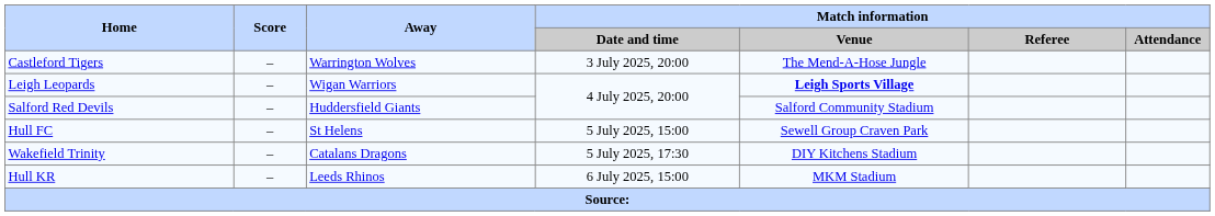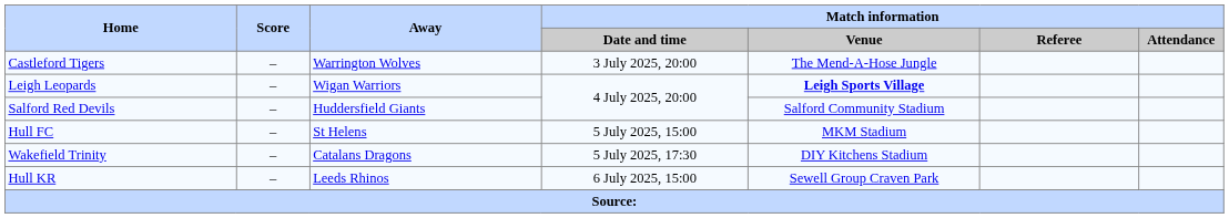 <table border=1 style="border-collapse:collapse; font-size:90%; text-align:center;" cellpadding=3 cellspacing=0 width=100%>
 <tr style="background:#C1D8ff;">
 <th scope="col" rowspan=2 width=19%>Home</th>
 <th scope="col" rowspan=2 width=6%>Score</th>
 <th scope="col" rowspan=2 width=19%>Away</th>
 <th colspan=4>Match information</th>
 </tr>
 <tr style="background:#CCCCCC;">
 <th scope="col" width=17%>Date and time</th>
 <th scope="col" width=19%>Venue</th>
 <th scope="col" width=13%>Referee</th>
 <th scope="col" width=7%>Attendance</th>
 </tr>
 <tr style="background:#F5FAFF;">
 <td style="text-align:left;"> <a href='#'>Castleford Tigers</a></td>
 <td>–</td>
 <td style="text-align:left;"> <a href='#'>Warrington Wolves</a></td>
 <td>3 July 2025, 20:00</td>
 <td><a href='#'>The Mend-A-Hose Jungle</a></td>
 <td></td>
 <td></td>
 </tr>
 <tr style="background:#F5FAFF;">
 <td style="text-align:left;"> <a href='#'>Leigh Leopards</a></td>
 <td>–</td>
 <td style="text-align:left;"> <a href='#'>Wigan Warriors</a></td>
 <td Rowspan=2>4 July 2025, 20:00</td>
 <td><strong><a href='#'>Leigh Sports Village</a></strong></td>
 <td></td>
 <td></td>
 </tr>
 <tr style="background:#F5FAFF;">
 <td style="text-align:left;"> <a href='#'>Salford Red Devils</a></td>
 <td>–</td>
 <td style="text-align:left;"> <a href='#'>Huddersfield Giants</a></td>
 <td><a href='#'>Salford Community Stadium</a></td>
 <td></td>
 <td></td>
 </tr>
 <tr style="background:#F5FAFF;">
 <td style="text-align:left;"> <a href='#'>Hull FC</a></td>
 <td>–</td>
 <td style="text-align:left;"> <a href='#'>St Helens</a></td>
 <td>5 July 2025, 15:00</td>
-<td><a href='#'>Sewell Group Craven Park</a></td>
+<td><a href='#'>MKM Stadium</a></td>
 <td></td>
 <td></td>
 </tr>
 <tr style="background:#F5FAFF;">
 <td style="text-align:left;"> <a href='#'>Wakefield Trinity</a></td>
 <td>–</td>
 <td style="text-align:left;"> <a href='#'>Catalans Dragons</a></td>
 <td>5 July 2025, 17:30</td>
 <td><a href='#'>DIY Kitchens Stadium</a></td>
 <td></td>
 <td></td>
 </tr>
 <tr style="background:#F5FAFF;">
 <td style="text-align:left;"> <a href='#'>Hull KR</a></td>
 <td>–</td>
 <td style="text-align:left;"> <a href='#'>Leeds Rhinos</a></td>
 <td>6 July 2025, 15:00</td>
-<td><a href='#'>MKM Stadium</a></td>
+<td><a href='#'>Sewell Group Craven Park</a></td>
 <td></td>
 <td></td>
 </tr>
 <tr style="background:#c1d8ff;">
 <th colspan=7>Source:</th>
 </tr>
 </table>
